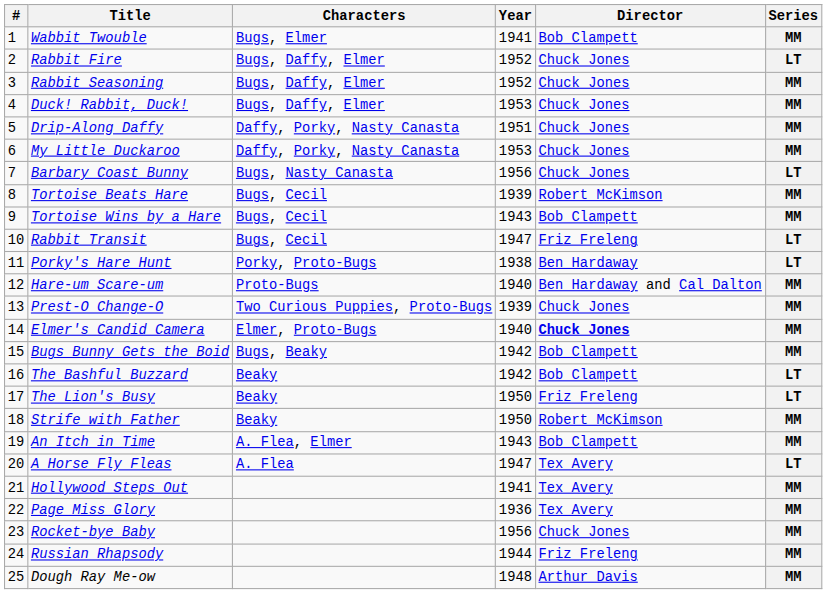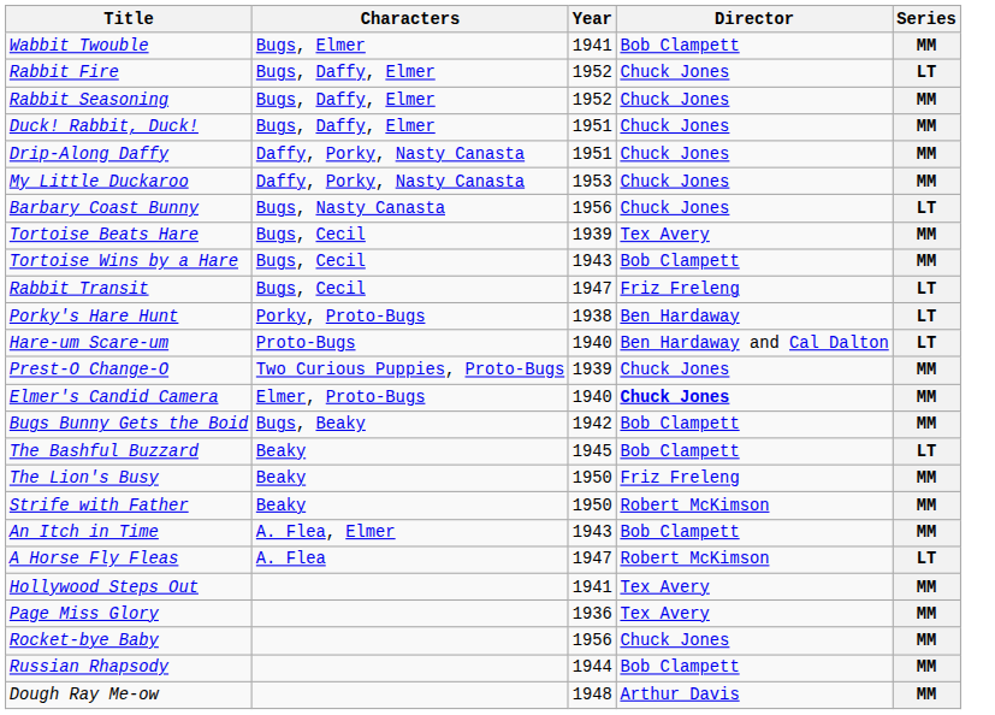 <table class="wikitable sortable">
 <tr>
-<th>#</th>
 <th>Title</th>
 <th>Characters</th>
 <th>Year</th>
 <th>Director</th>
 <th>Series</th>
 </tr>
 <tr>
-<td>1</td>
 <td><em><a href='#'>Wabbit Twouble</a></em></td>
 <td><a href='#'>Bugs</a>, <a href='#'>Elmer</a></td>
 <td>1941</td>
 <td><a href='#'>Bob Clampett</a></td>
 <th>MM</th>
 </tr>
 <tr>
-<td>2</td>
 <td><em><a href='#'>Rabbit Fire</a></em></td>
 <td><a href='#'>Bugs</a>, <a href='#'>Daffy</a>, <a href='#'>Elmer</a></td>
 <td>1952</td>
 <td><a href='#'>Chuck Jones</a></td>
 <th>LT</th>
 </tr>
 <tr>
-<td>3</td>
 <td><em><a href='#'>Rabbit Seasoning</a></em></td>
 <td><a href='#'>Bugs</a>, <a href='#'>Daffy</a>, <a href='#'>Elmer</a></td>
 <td>1952</td>
 <td><a href='#'>Chuck Jones</a></td>
 <th>MM</th>
 </tr>
 <tr>
-<td>4</td>
 <td><em><a href='#'>Duck! Rabbit, Duck!</a></em></td>
 <td><a href='#'>Bugs</a>, <a href='#'>Daffy</a>, <a href='#'>Elmer</a></td>
-<td>1953</td>
+<td>1951</td>
 <td><a href='#'>Chuck Jones</a></td>
 <th>MM</th>
 </tr>
 <tr>
-<td>5</td>
 <td><em><a href='#'>Drip-Along Daffy</a></em></td>
 <td><a href='#'>Daffy</a>, <a href='#'>Porky</a>, <a href='#'>Nasty Canasta</a></td>
 <td>1951</td>
 <td><a href='#'>Chuck Jones</a></td>
 <th>MM</th>
 </tr>
 <tr>
-<td>6</td>
 <td><em><a href='#'>My Little Duckaroo</a></em></td>
 <td><a href='#'>Daffy</a>, <a href='#'>Porky</a>, <a href='#'>Nasty Canasta</a></td>
 <td>1953</td>
 <td><a href='#'>Chuck Jones</a></td>
 <th>MM</th>
 </tr>
 <tr>
-<td>7</td>
 <td><em><a href='#'>Barbary Coast Bunny</a></em></td>
 <td><a href='#'>Bugs</a>, <a href='#'>Nasty Canasta</a></td>
 <td>1956</td>
 <td><a href='#'>Chuck Jones</a></td>
 <th>LT</th>
 </tr>
 <tr>
-<td>8</td>
 <td><em><a href='#'>Tortoise Beats Hare</a></em></td>
 <td><a href='#'>Bugs</a>, <a href='#'>Cecil</a></td>
 <td>1939</td>
-<td><a href='#'>Robert McKimson</a></td>
+<td><a href='#'>Tex Avery</a></td>
 <th>MM</th>
 </tr>
 <tr>
-<td>9</td>
 <td><em><a href='#'>Tortoise Wins by a Hare</a></em></td>
 <td><a href='#'>Bugs</a>, <a href='#'>Cecil</a></td>
 <td>1943</td>
 <td><a href='#'>Bob Clampett</a></td>
 <th>MM</th>
 </tr>
 <tr>
-<td>10</td>
 <td><em><a href='#'>Rabbit Transit</a></em></td>
 <td><a href='#'>Bugs</a>, <a href='#'>Cecil</a></td>
 <td>1947</td>
 <td><a href='#'>Friz Freleng</a></td>
 <th>LT</th>
 </tr>
 <tr>
-<td>11</td>
 <td><em><a href='#'>Porky's Hare Hunt</a></em></td>
 <td><a href='#'>Porky</a>, <a href='#'>Proto-Bugs</a></td>
 <td>1938</td>
 <td><a href='#'>Ben Hardaway</a></td>
 <th>LT</th>
 </tr>
 <tr>
-<td>12</td>
 <td><em><a href='#'>Hare-um Scare-um</a></em></td>
 <td><a href='#'>Proto-Bugs</a></td>
 <td>1940</td>
 <td><a href='#'>Ben Hardaway</a> and <a href='#'>Cal Dalton</a></td>
-<th>MM</th>
+<th>LT</th>
 </tr>
 <tr>
-<td>13</td>
 <td><em><a href='#'>Prest-O Change-O</a></em></td>
 <td><a href='#'>Two Curious Puppies</a>, <a href='#'>Proto-Bugs</a></td>
 <td>1939</td>
 <td><a href='#'>Chuck Jones</a></td>
 <th>MM</th>
 </tr>
 <tr>
-<td>14</td>
 <td><em><a href='#'>Elmer's Candid Camera</a></em></td>
 <td><a href='#'>Elmer</a>, <a href='#'>Proto-Bugs</a></td>
 <td>1940</td>
 <td><strong><a href='#'>Chuck Jones</a></strong></td>
 <th>MM</th>
 </tr>
 <tr>
-<td>15</td>
 <td><em><a href='#'>Bugs Bunny Gets the Boid</a></em></td>
 <td><a href='#'>Bugs</a>, <a href='#'>Beaky</a></td>
 <td>1942</td>
 <td><a href='#'>Bob Clampett</a></td>
 <th>MM</th>
 </tr>
 <tr>
-<td>16</td>
 <td><em><a href='#'>The Bashful Buzzard</a></em></td>
 <td><a href='#'>Beaky</a></td>
-<td>1942</td>
+<td>1945</td>
 <td><a href='#'>Bob Clampett</a></td>
 <th>LT</th>
 </tr>
 <tr>
-<td>17</td>
 <td><em><a href='#'>The Lion's Busy</a></em></td>
 <td><a href='#'>Beaky</a></td>
 <td>1950</td>
 <td><a href='#'>Friz Freleng</a></td>
-<th>LT</th>
+<th>MM</th>
 </tr>
 <tr>
-<td>18</td>
 <td><em><a href='#'>Strife with Father</a></em></td>
 <td><a href='#'>Beaky</a></td>
 <td>1950</td>
 <td><a href='#'>Robert McKimson</a></td>
 <th>MM</th>
 </tr>
 <tr>
-<td>19</td>
 <td><em><a href='#'>An Itch in Time</a></em></td>
 <td><a href='#'>A. Flea</a>, <a href='#'>Elmer</a></td>
 <td>1943</td>
 <td><a href='#'>Bob Clampett</a></td>
 <th>MM</th>
 </tr>
 <tr>
-<td>20</td>
 <td><em><a href='#'>A Horse Fly Fleas</a></em></td>
 <td><a href='#'>A. Flea</a></td>
 <td>1947</td>
-<td><a href='#'>Tex Avery</a></td>
+<td><a href='#'>Robert McKimson</a></td>
 <th>LT</th>
 </tr>
 <tr>
-<td>21</td>
 <td><em><a href='#'>Hollywood Steps Out</a></em></td>
 <td></td>
 <td>1941</td>
 <td><a href='#'>Tex Avery</a></td>
 <th>MM</th>
 </tr>
 <tr>
-<td>22</td>
 <td><em><a href='#'>Page Miss Glory</a></em></td>
 <td></td>
 <td>1936</td>
 <td><a href='#'>Tex Avery</a></td>
 <th>MM</th>
 </tr>
 <tr>
-<td>23</td>
 <td><em><a href='#'>Rocket-bye Baby</a></em></td>
 <td></td>
 <td>1956</td>
 <td><a href='#'>Chuck Jones</a></td>
 <th>MM</th>
 </tr>
 <tr>
-<td>24</td>
 <td><em><a href='#'>Russian Rhapsody</a></em></td>
 <td></td>
 <td>1944</td>
-<td><a href='#'>Friz Freleng</a></td>
+<td><a href='#'>Bob Clampett</a></td>
 <th>MM</th>
 </tr>
 <tr>
-<td>25</td>
 <td><em>Dough Ray Me-ow</em></td>
 <td></td>
 <td>1948</td>
 <td><a href='#'>Arthur Davis</a></td>
 <th>MM</th>
 </tr>
 </table>
